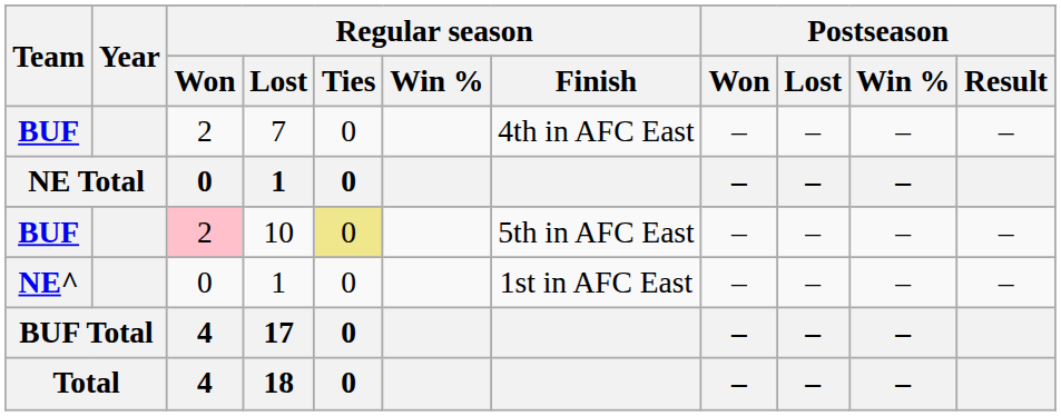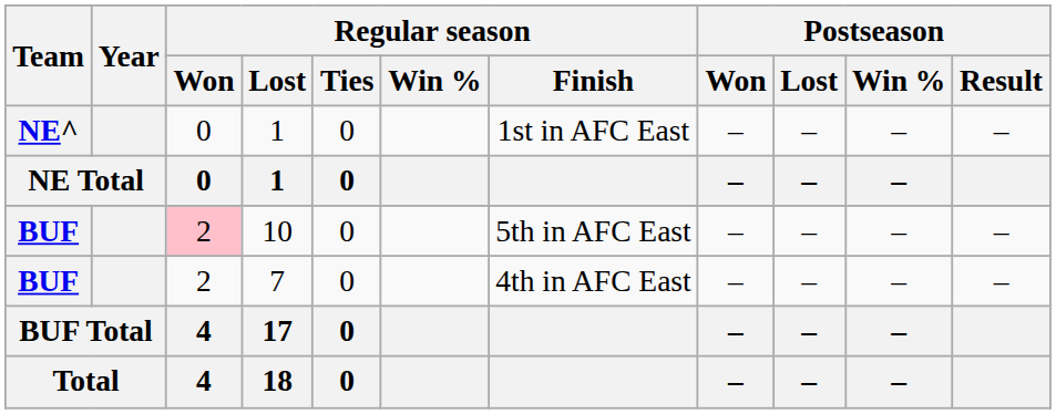 <table class="wikitable" style="font-size: 95%; text-align:center;">
 <tr>
 <th rowspan="2">Team</th>
 <th rowspan="2">Year</th>
 <th colspan="5">Regular season</th>
 <th colspan="4">Postseason</th>
 </tr>
 <tr>
 <th>Won</th>
 <th>Lost</th>
 <th>Ties</th>
 <th>Win %</th>
 <th>Finish</th>
 <th>Won</th>
 <th>Lost</th>
 <th>Win %</th>
 <th>Result</th>
 </tr>
 <tr>
-<th><a href='#'>BUF</a></th>
+<th><a href='#'>NE</a>^</th>
 <th></th>
-<td>2</td>
-<td>7</td>
+<td>0</td>
+<td>1</td>
 <td>0</td>
 <td></td>
-<td>4th in AFC East</td>
+<td>1st in AFC East</td>
 <td>–</td>
 <td>–</td>
 <td>–</td>
 <td>–</td>
 </tr>
 <tr>
 <th colspan="2">NE Total</th>
 <th>0</th>
 <th>1</th>
 <th>0</th>
 <th></th>
 <th></th>
 <th>–</th>
 <th>–</th>
 <th>–</th>
 <th></th>
 </tr>
 <tr>
 <th><a href='#'>BUF</a></th>
 <th></th>
 <td style="background: pink;">2</td>
 <td>10</td>
-<td style="background: khaki;">0</td>
+<td>0</td>
 <td></td>
 <td>5th in AFC East</td>
 <td>–</td>
 <td>–</td>
 <td>–</td>
 <td>–</td>
 </tr>
 <tr>
-<th><a href='#'>NE</a>^</th>
+<th><a href='#'>BUF</a></th>
 <th></th>
-<td>0</td>
-<td>1</td>
+<td>2</td>
+<td>7</td>
 <td>0</td>
 <td></td>
-<td>1st in AFC East</td>
+<td>4th in AFC East</td>
 <td>–</td>
 <td>–</td>
 <td>–</td>
 <td>–</td>
 </tr>
 <tr>
 <th colspan="2">BUF Total</th>
 <th>4</th>
 <th>17</th>
 <th>0</th>
 <th></th>
 <th></th>
 <th>–</th>
 <th>–</th>
 <th>–</th>
 <th></th>
 </tr>
 <tr>
 <th colspan="2">Total</th>
 <th>4</th>
 <th>18</th>
 <th>0</th>
 <th></th>
 <th></th>
 <th>–</th>
 <th>–</th>
 <th>–</th>
 <th></th>
 </tr>
 </table>
